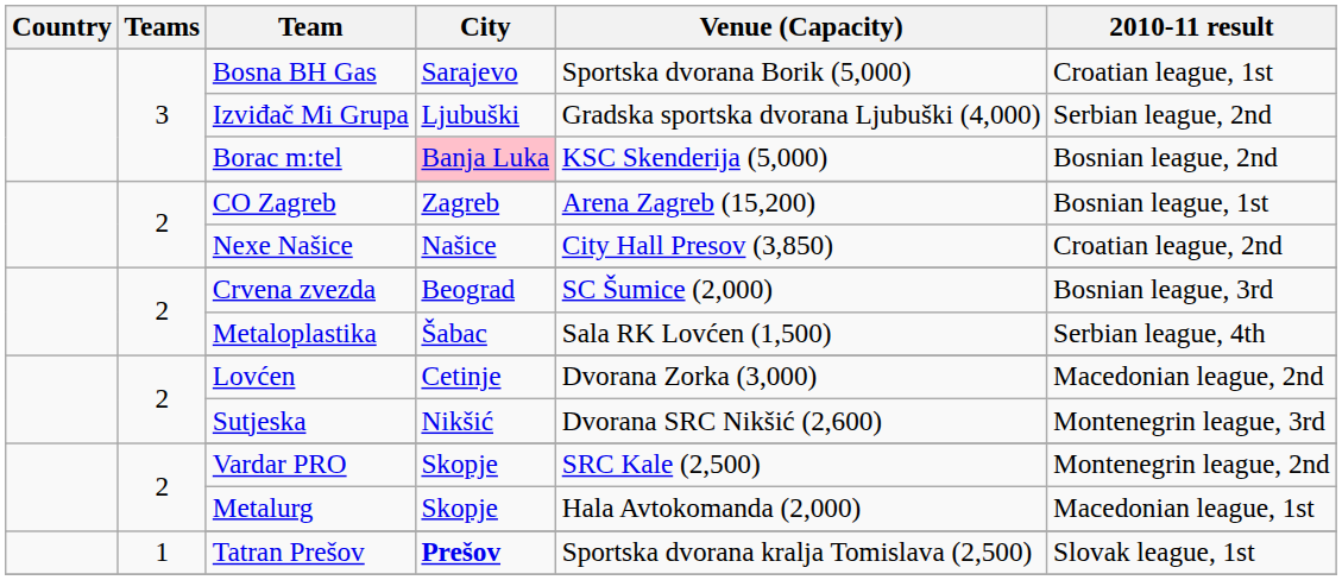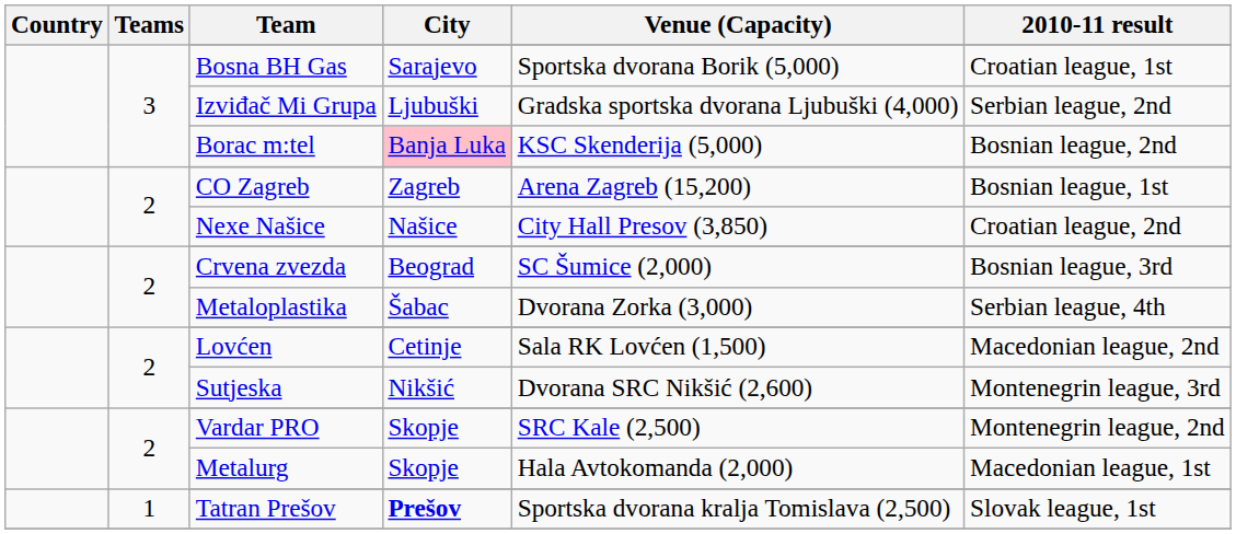 <table class="wikitable">
 <tr>
 <th rowspan=1>Country</th>
 <th colspan=1>Teams</th>
 <th rowspan=1>Team</th>
 <th rowspan=1>City</th>
 <th rowspan=1>Venue (Capacity)</th>
 <th rowspan=1>2010-11 result</th>
 </tr>
 <tr>
 <td rowspan=4></td>
 <td align=center rowspan=4>3</td>
 </tr>
 <tr>
 <td><a href='#'>Bosna BH Gas</a></td>
 <td><a href='#'>Sarajevo</a></td>
 <td>Sportska dvorana Borik (5,000)</td>
 <td>Croatian league, 1st</td>
 </tr>
 <tr>
 <td><a href='#'>Izviđač Mi Grupa</a></td>
 <td><a href='#'>Ljubuški</a></td>
 <td>Gradska sportska dvorana Ljubuški (4,000)</td>
 <td>Serbian league, 2nd</td>
 </tr>
 <tr>
 <td><a href='#'>Borac m:tel</a></td>
 <td style="background: pink;"><a href='#'>Banja Luka</a></td>
 <td><a href='#'>KSC Skenderija</a> (5,000)</td>
 <td>Bosnian league, 2nd</td>
 </tr>
 <tr>
 <td rowspan=3></td>
 <td align=center rowspan=3>2</td>
 </tr>
 <tr>
 <td><a href='#'>CO Zagreb</a></td>
 <td><a href='#'>Zagreb</a></td>
 <td><a href='#'>Arena Zagreb</a> (15,200)</td>
 <td>Bosnian league, 1st</td>
 </tr>
 <tr>
 <td><a href='#'>Nexe Našice</a></td>
 <td><a href='#'>Našice</a></td>
 <td><a href='#'>City Hall Presov</a> (3,850)</td>
 <td>Croatian league, 2nd</td>
 </tr>
 <tr>
 <td rowspan=3></td>
 <td align=center rowspan=3>2</td>
 </tr>
 <tr>
 <td><a href='#'>Crvena zvezda</a></td>
 <td><a href='#'>Beograd</a></td>
 <td><a href='#'>SC Šumice</a> (2,000)</td>
 <td>Bosnian league, 3rd</td>
 </tr>
 <tr>
 <td><a href='#'>Metaloplastika</a></td>
 <td><a href='#'>Šabac</a></td>
-<td>Sala RK Lovćen (1,500)</td>
+<td>Dvorana Zorka (3,000)</td>
 <td>Serbian league, 4th</td>
 </tr>
 <tr>
 <td rowspan=3></td>
 <td align=center rowspan=3>2</td>
 </tr>
 <tr>
 <td><a href='#'>Lovćen</a></td>
 <td><a href='#'>Cetinje</a></td>
-<td>Dvorana Zorka (3,000)</td>
+<td>Sala RK Lovćen (1,500)</td>
 <td>Macedonian league, 2nd</td>
 </tr>
 <tr>
 <td><a href='#'>Sutjeska</a></td>
 <td><a href='#'>Nikšić</a></td>
 <td>Dvorana SRC Nikšić (2,600)</td>
 <td>Montenegrin league, 3rd</td>
 </tr>
 <tr>
 <td rowspan=3></td>
 <td align=center rowspan=3>2</td>
 </tr>
 <tr>
 <td><a href='#'>Vardar PRO</a></td>
 <td><a href='#'>Skopje</a></td>
 <td><a href='#'>SRC Kale</a> (2,500)</td>
 <td>Montenegrin league, 2nd</td>
 </tr>
 <tr>
 <td><a href='#'>Metalurg</a></td>
 <td><a href='#'>Skopje</a></td>
 <td>Hala Avtokomanda (2,000)</td>
 <td>Macedonian league, 1st</td>
 </tr>
 <tr>
 <td rowspan=2></td>
 <td align=center rowspan=2>1</td>
 </tr>
 <tr>
 <td><a href='#'>Tatran Prešov</a></td>
 <td><strong><a href='#'>Prešov</a></strong></td>
 <td>Sportska dvorana kralja Tomislava (2,500)</td>
 <td>Slovak league, 1st</td>
 </tr>
 <tr>
 </tr>
 </table>
